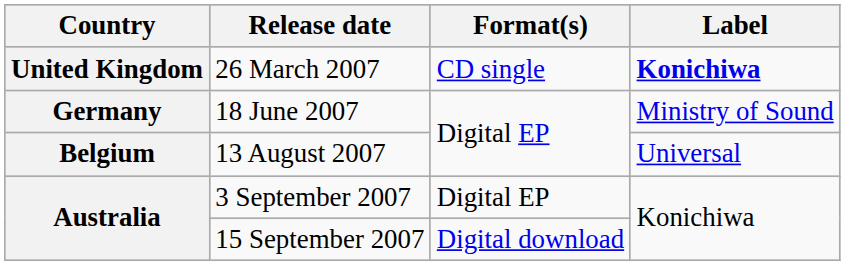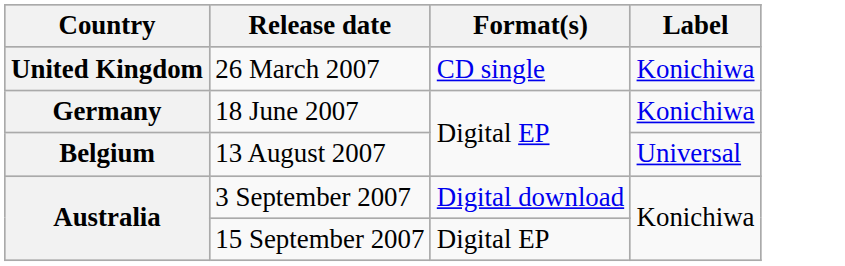 <table class="wikitable plainrowheaders">
 <tr>
 <th scope="col">Country</th>
 <th scope="col">Release date</th>
 <th scope="col">Format(s)</th>
 <th scope="col">Label</th>
 </tr>
 <tr>
 <th scope="row">United Kingdom</th>
 <td>26 March 2007</td>
 <td><a href='#'>CD single</a></td>
-<td><strong><a href='#'>Konichiwa</a></strong></td>
+<td><a href='#'>Konichiwa</a></td>
 </tr>
 <tr>
 <th scope="row">Germany</th>
 <td>18 June 2007</td>
 <td rowspan="2">Digital <a href='#'>EP</a></td>
-<td><a href='#'>Ministry of Sound</a></td>
+<td><a href='#'>Konichiwa</a></td>
 </tr>
 <tr>
 <th scope="row">Belgium</th>
 <td>13 August 2007</td>
 <td><a href='#'>Universal</a></td>
 </tr>
 <tr>
 <th scope="row" rowspan="2">Australia</th>
 <td>3 September 2007</td>
-<td>Digital EP</td>
+<td><a href='#'>Digital download</a></td>
 <td rowspan="2">Konichiwa</td>
 </tr>
 <tr>
 <td>15 September 2007</td>
-<td><a href='#'>Digital download</a></td>
+<td>Digital EP</td>
 </tr>
 </table>
